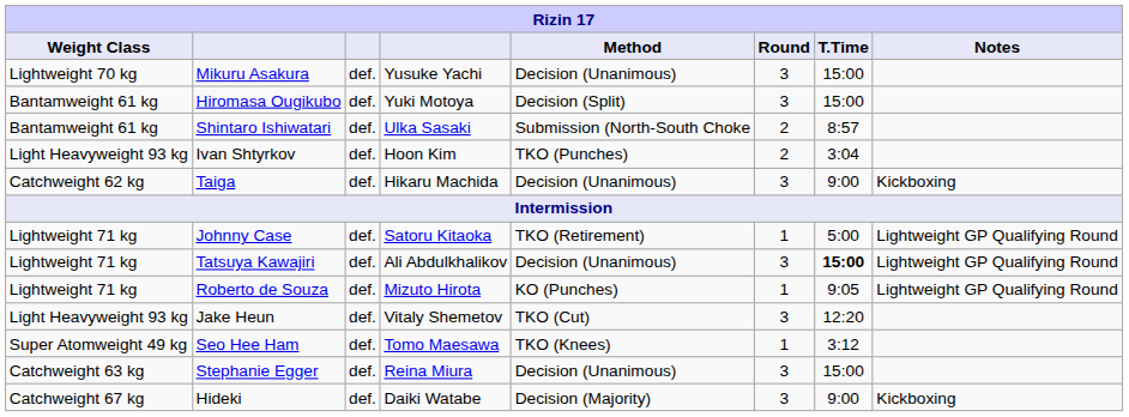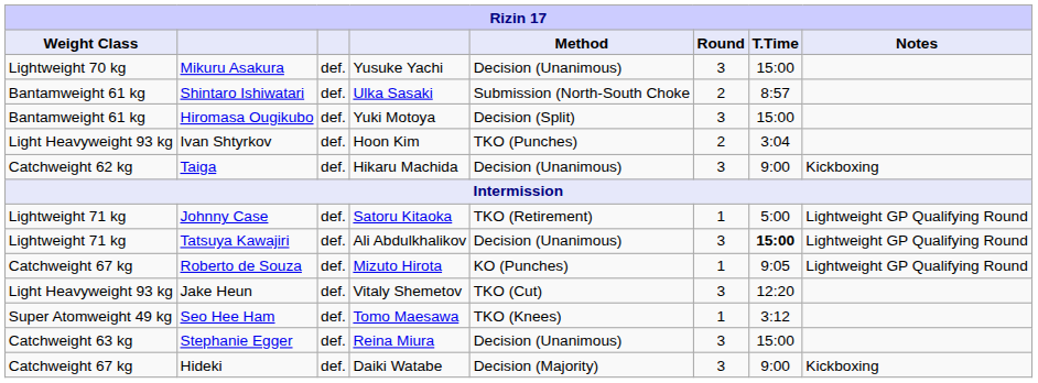 <table class="wikitable" style="font-size: 80%;">
 <tr>
 <th colspan="8" style="background-color: #ccf; color: #000080; text-align: center;"><strong>Rizin 17</strong></th>
 </tr>
 <tr>
 <th colspan="1" style="background-color: #E6E8FA; color: #000000; text-align: center;">Weight Class</th>
 <th colspan="1" style="background-color: #E6E8FA; color: #000000; text-align: center;"></th>
 <th colspan="1" style="background-color: #E6E8FA; color: #000000; text-align: center;"></th>
 <th colspan="1" style="background-color: #E6E8FA; color: #000000; text-align: center;"></th>
 <th colspan="1" style="background-color: #E6E8FA; color: #000000; text-align: center;">Method</th>
 <th colspan="1" style="background-color: #E6E8FA; color: #000000; text-align: center;">Round</th>
 <th colspan="1" style="background-color: #E6E8FA; color: #000000; text-align: center;">T.Time</th>
 <th colspan="1" style="background-color: #E6E8FA; color: #000000; text-align: center;">Notes</th>
 </tr>
 <tr>
 <td>Lightweight 70 kg</td>
 <td> <a href='#'>Mikuru Asakura</a></td>
 <td align=center>def.</td>
 <td> Yusuke Yachi</td>
 <td>Decision (Unanimous)</td>
 <td align=center>3</td>
 <td align=center>15:00</td>
 <td></td>
 </tr>
 <tr>
 <td>Bantamweight 61 kg</td>
+<td> <a href='#'>Shintaro Ishiwatari</a></td>
+<td align=center>def.</td>
+<td> <a href='#'>Ulka Sasaki</a></td>
+<td>Submission (North-South Choke</td>
+<td align=center>2</td>
+<td align=center>8:57</td>
+<td></td>
+</tr>
+<tr>
+<td>Bantamweight 61 kg</td>
 <td> <a href='#'>Hiromasa Ougikubo</a></td>
 <td align=center>def.</td>
 <td> Yuki Motoya</td>
 <td>Decision (Split)</td>
 <td align=center>3</td>
 <td align=center>15:00</td>
-<td></td>
-</tr>
-<tr>
-<td>Bantamweight 61 kg</td>
-<td> <a href='#'>Shintaro Ishiwatari</a></td>
-<td align=center>def.</td>
-<td> <a href='#'>Ulka Sasaki</a></td>
-<td>Submission (North-South Choke</td>
-<td align=center>2</td>
-<td align=center>8:57</td>
 <td></td>
 </tr>
 <tr>
 <td>Light Heavyweight 93 kg</td>
 <td> Ivan Shtyrkov</td>
 <td align=center>def.</td>
 <td> Hoon Kim</td>
 <td>TKO (Punches)</td>
 <td align=center>2</td>
 <td align=center>3:04</td>
 <td></td>
 </tr>
 <tr>
 <td>Catchweight 62 kg</td>
 <td> <a href='#'>Taiga</a></td>
 <td align=center>def.</td>
 <td> Hikaru Machida</td>
 <td>Decision (Unanimous)</td>
 <td align=center>3</td>
 <td align=center>9:00</td>
 <td>Kickboxing</td>
 </tr>
 <tr>
 <th colspan="8" style="background-color: #E6E8FA; color: #000080; text-align: center;"><strong>Intermission</strong></th>
 </tr>
 <tr>
 <td>Lightweight 71 kg</td>
 <td> <a href='#'>Johnny Case</a></td>
 <td align=center>def.</td>
 <td> <a href='#'>Satoru Kitaoka</a></td>
 <td>TKO (Retirement)</td>
 <td align=center>1</td>
 <td align=center>5:00</td>
 <td>Lightweight GP Qualifying Round</td>
 </tr>
 <tr>
 <td>Lightweight 71 kg</td>
 <td> <a href='#'>Tatsuya Kawajiri</a></td>
 <td align=center>def.</td>
 <td> Ali Abdulkhalikov</td>
 <td>Decision (Unanimous)</td>
 <td align=center>3</td>
 <td align=center><strong>15:00</strong></td>
 <td>Lightweight GP Qualifying Round</td>
 </tr>
 <tr>
-<td>Lightweight 71 kg</td>
+<td>Catchweight 67 kg</td>
 <td> <a href='#'>Roberto de Souza</a></td>
 <td align=center>def.</td>
 <td> <a href='#'>Mizuto Hirota</a></td>
 <td>KO (Punches)</td>
 <td align=center>1</td>
 <td align=center>9:05</td>
 <td>Lightweight GP Qualifying Round</td>
 </tr>
 <tr>
 <td>Light Heavyweight 93 kg</td>
 <td> Jake Heun</td>
 <td align=center>def.</td>
 <td> Vitaly Shemetov</td>
 <td>TKO (Cut)</td>
 <td align=center>3</td>
 <td align=center>12:20</td>
 <td></td>
 </tr>
 <tr>
 <td>Super Atomweight 49 kg</td>
 <td> <a href='#'>Seo Hee Ham</a></td>
 <td align=center>def.</td>
 <td> <a href='#'>Tomo Maesawa</a></td>
 <td>TKO (Knees)</td>
 <td align=center>1</td>
 <td align=center>3:12</td>
 <td></td>
 </tr>
 <tr>
 <td>Catchweight 63 kg</td>
 <td> <a href='#'>Stephanie Egger</a></td>
 <td align=center>def.</td>
 <td> <a href='#'>Reina Miura</a></td>
 <td>Decision (Unanimous)</td>
 <td align=center>3</td>
 <td align=center>15:00</td>
 <td></td>
 </tr>
 <tr>
 <td>Catchweight 67 kg</td>
 <td> Hideki</td>
 <td align=center>def.</td>
 <td> Daiki Watabe</td>
 <td>Decision (Majority)</td>
 <td align=center>3</td>
 <td align=center>9:00</td>
 <td>Kickboxing</td>
 </tr>
 </table>
